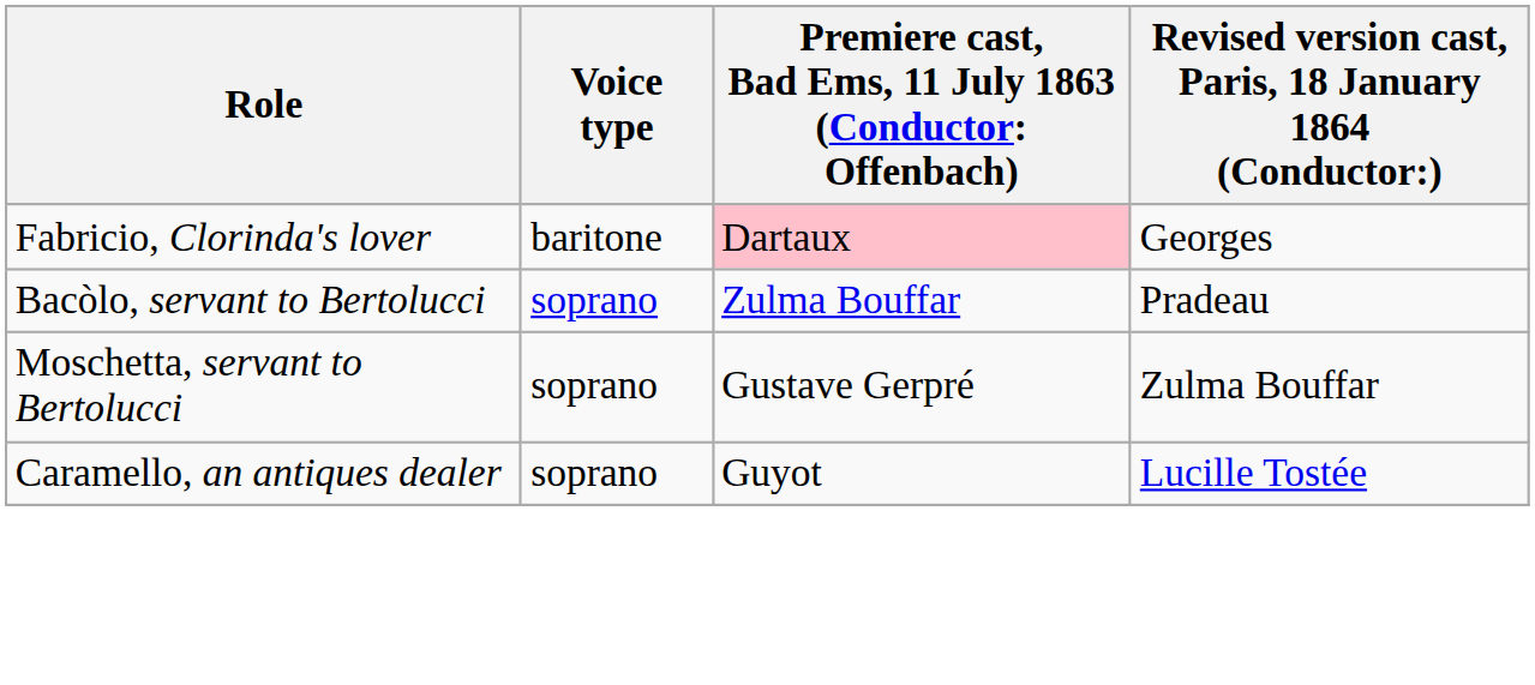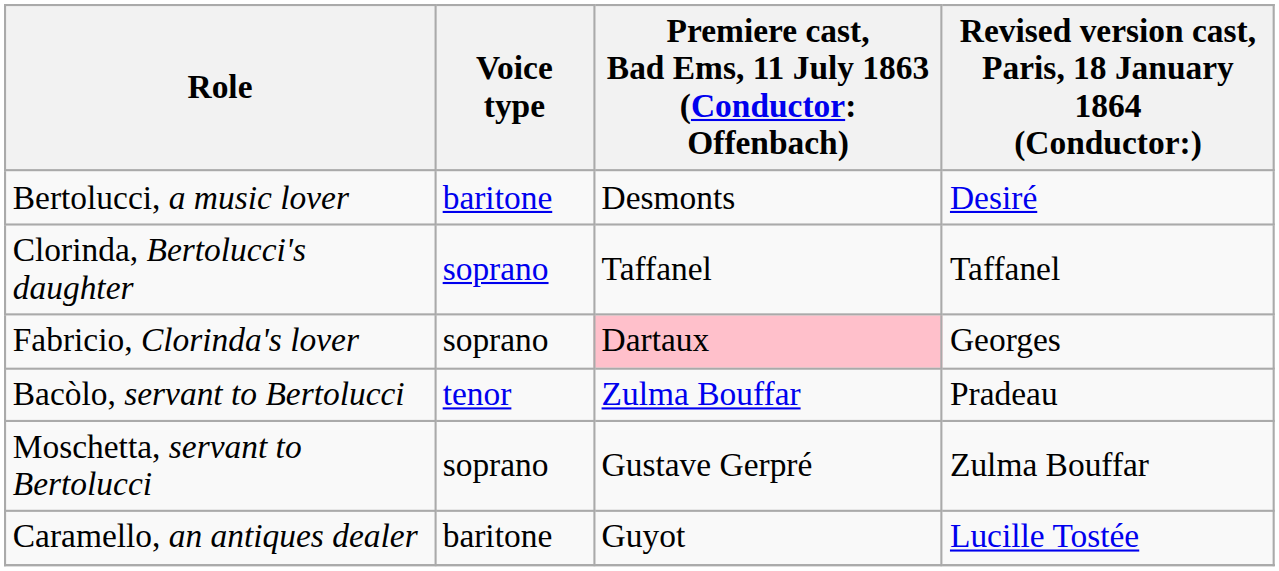 <table class="wikitable">
 <tr>
 <th>Role</th>
 <th>Voice type</th>
 <th>Premiere cast, <br>Bad Ems, 11 July 1863<br>(<a href='#'>Conductor</a>: Offenbach)</th>
 <th>Revised version cast, <br>Paris, 18 January 1864<br>(Conductor:)</th>
 </tr>
 <tr>
+<td>Bertolucci, <em>a music lover</em></td>
+<td><a href='#'>baritone</a></td>
+<td>Desmonts</td>
+<td><a href='#'>Desiré</a></td>
+</tr>
+<tr>
+<td>Clorinda, <em>Bertolucci's daughter</em></td>
+<td><a href='#'>soprano</a></td>
+<td>Taffanel</td>
+<td>Taffanel</td>
+</tr>
+<tr>
 <td>Fabricio, <em>Clorinda's lover</em></td>
-<td>baritone</td>
+<td>soprano</td>
 <td style="background: pink;">Dartaux</td>
 <td>Georges</td>
 </tr>
 <tr>
 <td>Bacòlo, <em>servant to Bertolucci</em></td>
-<td><a href='#'>soprano</a></td>
+<td><a href='#'>tenor</a></td>
 <td><a href='#'>Zulma Bouffar</a></td>
 <td>Pradeau</td>
 </tr>
 <tr>
 <td>Moschetta, <em>servant to Bertolucci</em></td>
 <td>soprano</td>
 <td>Gustave Gerpré</td>
 <td>Zulma Bouffar</td>
 </tr>
 <tr>
 <td>Caramello, <em>an antiques dealer</em></td>
-<td>soprano</td>
+<td>baritone</td>
 <td>Guyot</td>
 <td><a href='#'>Lucille Tostée</a></td>
 </tr>
 <tr>
 </tr>
 </table>
